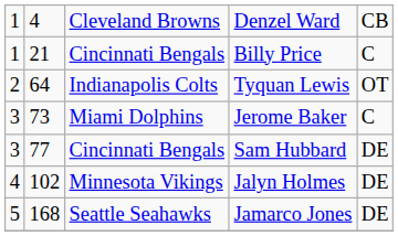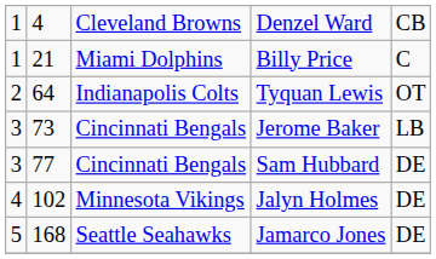 <table class="wikitable">
 <tr>
 <td>1</td>
 <td>4</td>
 <td><a href='#'>Cleveland Browns</a></td>
 <td><a href='#'>Denzel Ward</a></td>
 <td>CB</td>
 </tr>
 <tr>
 <td>1</td>
 <td>21</td>
-<td><a href='#'>Cincinnati Bengals</a></td>
+<td><a href='#'>Miami Dolphins</a></td>
 <td><a href='#'>Billy Price</a></td>
 <td>C</td>
 </tr>
 <tr>
 <td>2</td>
 <td>64</td>
 <td><a href='#'>Indianapolis Colts</a></td>
 <td><a href='#'>Tyquan Lewis</a></td>
 <td>OT</td>
 </tr>
 <tr>
 <td>3</td>
 <td>73</td>
-<td><a href='#'>Miami Dolphins</a></td>
+<td><a href='#'>Cincinnati Bengals</a></td>
 <td><a href='#'>Jerome Baker</a></td>
-<td>C</td>
+<td>LB</td>
 </tr>
 <tr>
 <td>3</td>
 <td>77</td>
 <td><a href='#'>Cincinnati Bengals</a></td>
 <td><a href='#'>Sam Hubbard</a></td>
 <td>DE</td>
 </tr>
 <tr>
 <td>4</td>
 <td>102</td>
 <td><a href='#'>Minnesota Vikings</a></td>
 <td><a href='#'>Jalyn Holmes</a></td>
 <td>DE</td>
 </tr>
 <tr>
 <td>5</td>
 <td>168</td>
 <td><a href='#'>Seattle Seahawks</a></td>
 <td><a href='#'>Jamarco Jones</a></td>
 <td>DE</td>
 </tr>
 <tr>
 </tr>
 </table>
